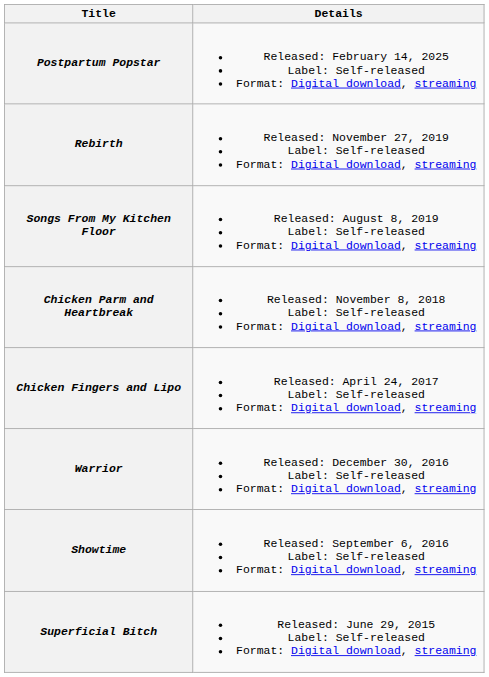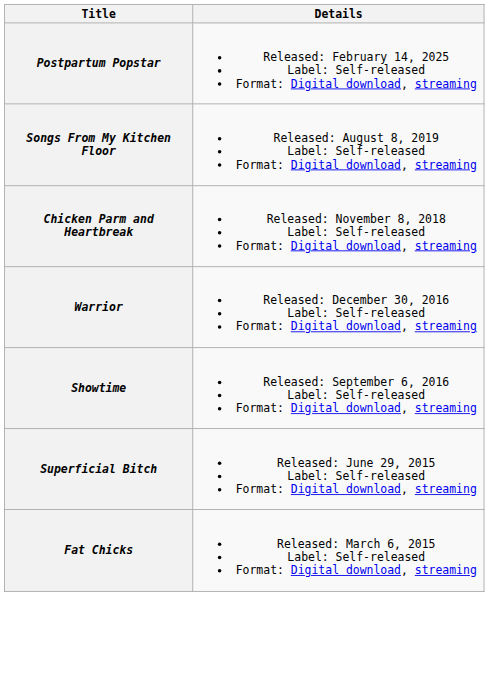 <table class="wikitable plainrowheaders" style="text-align:center;">
 <tr>
 <th style="width:16em;">Title</th>
 <th style="width:25em;">Details</th>
 </tr>
 <tr>
 <th scope="row"><em>Postpartum Popstar</em></th>
 <td><br><ul><li>Released: February 14, 2025</li><li>Label: Self-released</li><li>Format: <a href='#'>Digital download</a>, <a href='#'>streaming</a></li></ul></td>
 </tr>
 <tr>
-<th scope="row"><em>Rebirth</em></th>
-<td><br><ul><li>Released: November 27, 2019</li><li>Label: Self-released</li><li>Format: <a href='#'>Digital download</a>, <a href='#'>streaming</a></li></ul></td>
-</tr>
-<tr>
 <th scope="row"><em>Songs From My Kitchen Floor</em></th>
 <td><br><ul><li>Released: August 8, 2019</li><li>Label: Self-released</li><li>Format: <a href='#'>Digital download</a>, <a href='#'>streaming</a></li></ul></td>
 </tr>
 <tr>
 <th scope="row"><em>Chicken Parm and Heartbreak</em></th>
 <td><br><ul><li>Released: November 8, 2018</li><li>Label: Self-released</li><li>Format: <a href='#'>Digital download</a>, <a href='#'>streaming</a></li></ul></td>
-</tr>
-<tr>
-<th scope="row"><em>Chicken Fingers and Lipo</em></th>
-<td><br><ul><li>Released: April 24, 2017</li><li>Label: Self-released</li><li>Format: <a href='#'>Digital download</a>, <a href='#'>streaming</a></li></ul></td>
 </tr>
 <tr>
 <th scope="row"><em>Warrior</em></th>
 <td><br><ul><li>Released: December 30, 2016</li><li>Label: Self-released</li><li>Format: <a href='#'>Digital download</a>, <a href='#'>streaming</a></li></ul></td>
 </tr>
 <tr>
 <th scope="row"><em>Showtime</em></th>
 <td><br><ul><li>Released: September 6, 2016</li><li>Label: Self-released</li><li>Format: <a href='#'>Digital download</a>, <a href='#'>streaming</a></li></ul></td>
 </tr>
 <tr>
 <th scope="row"><em>Superficial Bitch</em></th>
 <td><br><ul><li>Released: June 29, 2015</li><li>Label: Self-released</li><li>Format: <a href='#'>Digital download</a>, <a href='#'>streaming</a></li></ul></td>
 </tr>
+<tr>
+<th scope="row"><em>Fat Chicks</em></th>
+<td><br><ul><li>Released: March 6, 2015</li><li>Label: Self-released</li><li>Format: <a href='#'>Digital download</a>, <a href='#'>streaming</a></li></ul></td>
+</tr>
 </table>
